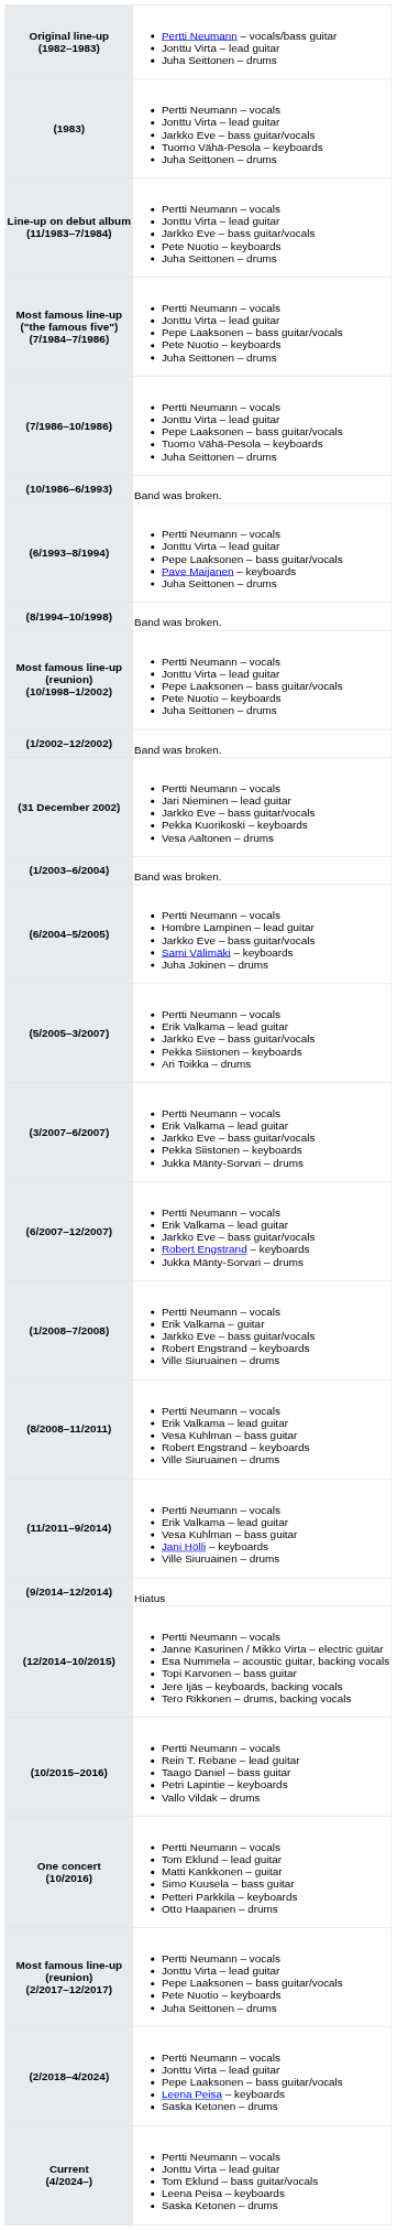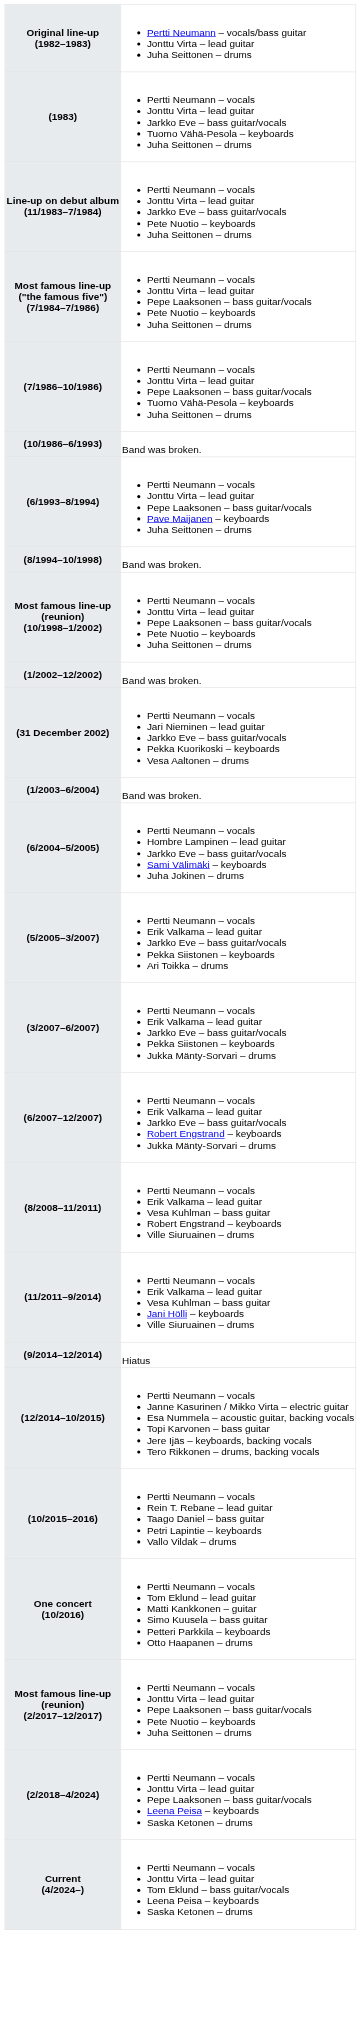 <table class="toccolours"  border="1" cellpadding="2" cellspacing="0" style="float: right; margin: 0 0 0.5em 0.5em; border-collapse: collapse; border: 1px solid #e2e2e2;">
 <tr>
 <th style="background-color: #e7ebee;">Original line-up <br>(1982–1983)</th>
 <td><br><ul><li><a href='#'>Pertti Neumann</a> – vocals/bass guitar</li><li>Jonttu Virta – lead guitar</li><li>Juha Seittonen – drums</li></ul></td>
 </tr>
 <tr>
 <th style="background-color: #e7ebee;">(1983)</th>
 <td><br><ul><li>Pertti Neumann – vocals</li><li>Jonttu Virta – lead guitar</li><li>Jarkko Eve – bass guitar/vocals</li><li>Tuomo Vähä-Pesola – keyboards</li><li>Juha Seittonen – drums</li></ul></td>
 </tr>
 <tr>
 <th style="background-color: #e7ebee;">Line-up on debut album <br>(11/1983–7/1984)</th>
 <td><br><ul><li>Pertti Neumann – vocals</li><li>Jonttu Virta – lead guitar</li><li>Jarkko Eve – bass guitar/vocals</li><li>Pete Nuotio – keyboards</li><li>Juha Seittonen – drums</li></ul></td>
 </tr>
 <tr>
 <th style="background-color: #e7ebee;">Most famous line-up <br>("the famous five")<br>(7/1984–7/1986)</th>
 <td><br><ul><li>Pertti Neumann – vocals</li><li>Jonttu Virta – lead guitar</li><li>Pepe Laaksonen – bass guitar/vocals</li><li>Pete Nuotio – keyboards</li><li>Juha Seittonen – drums</li></ul></td>
 </tr>
 <tr>
 <th style="background-color: #e7ebee;">(7/1986–10/1986)</th>
 <td><br><ul><li>Pertti Neumann – vocals</li><li>Jonttu Virta – lead guitar</li><li>Pepe Laaksonen – bass guitar/vocals</li><li>Tuomo Vähä-Pesola – keyboards</li><li>Juha Seittonen – drums</li></ul></td>
 </tr>
 <tr>
 <th style="background-color: #e7ebee;">(10/1986–6/1993)</th>
 <td><br>Band was broken.</td>
 </tr>
 <tr>
 <th style="background-color: #e7ebee;">(6/1993–8/1994)</th>
 <td><br><ul><li>Pertti Neumann – vocals</li><li>Jonttu Virta – lead guitar</li><li>Pepe Laaksonen – bass guitar/vocals</li><li><a href='#'>Pave Maijanen</a> – keyboards</li><li>Juha Seittonen – drums</li></ul></td>
 </tr>
 <tr>
 <th style="background-color: #e7ebee;">(8/1994–10/1998)</th>
 <td><br>Band was broken.</td>
 </tr>
 <tr>
 <th style="background-color: #e7ebee;">Most famous line-up <br>(reunion)<br>(10/1998–1/2002)</th>
 <td><br><ul><li>Pertti Neumann – vocals</li><li>Jonttu Virta – lead guitar</li><li>Pepe Laaksonen – bass guitar/vocals</li><li>Pete Nuotio – keyboards</li><li>Juha Seittonen – drums</li></ul></td>
 </tr>
 <tr>
 <th style="background-color: #e7ebee;">(1/2002–12/2002)</th>
 <td><br>Band was broken.</td>
 </tr>
 <tr>
 <th style="background-color: #e7ebee;">(31 December 2002)</th>
 <td><br><ul><li>Pertti Neumann – vocals</li><li>Jari Nieminen – lead guitar</li><li>Jarkko Eve – bass guitar/vocals</li><li>Pekka Kuorikoski – keyboards</li><li>Vesa Aaltonen – drums</li></ul></td>
 </tr>
 <tr>
 <th style="background-color: #e7ebee;">(1/2003–6/2004)</th>
 <td><br>Band was broken.</td>
 </tr>
 <tr>
 <th style="background-color: #e7ebee;">(6/2004–5/2005)</th>
 <td><br><ul><li>Pertti Neumann – vocals</li><li>Hombre Lampinen – lead guitar</li><li>Jarkko Eve – bass guitar/vocals</li><li><a href='#'>Sami Välimäki</a> – keyboards</li><li>Juha Jokinen – drums</li></ul></td>
 </tr>
 <tr>
 <th style="background-color: #e7ebee;">(5/2005–3/2007)</th>
 <td><br><ul><li>Pertti Neumann – vocals</li><li>Erik Valkama – lead guitar</li><li>Jarkko Eve – bass guitar/vocals</li><li>Pekka Siistonen – keyboards</li><li>Ari Toikka – drums</li></ul></td>
 </tr>
 <tr>
 <th style="background-color: #e7ebee;">(3/2007–6/2007)</th>
 <td><br><ul><li>Pertti Neumann – vocals</li><li>Erik Valkama – lead guitar</li><li>Jarkko Eve – bass guitar/vocals</li><li>Pekka Siistonen – keyboards</li><li>Jukka Mänty-Sorvari – drums</li></ul></td>
 </tr>
 <tr>
 <th style="background-color: #e7ebee;">(6/2007–12/2007)</th>
 <td><br><ul><li>Pertti Neumann – vocals</li><li>Erik Valkama – lead guitar</li><li>Jarkko Eve – bass guitar/vocals</li><li><a href='#'>Robert Engstrand</a> – keyboards</li><li>Jukka Mänty-Sorvari – drums</li></ul></td>
 </tr>
 <tr>
-<th style="background-color: #e7ebee;">(1/2008–7/2008)</th>
-<td><br><ul><li>Pertti Neumann – vocals</li><li>Erik Valkama – guitar</li><li>Jarkko Eve – bass guitar/vocals</li><li>Robert Engstrand – keyboards</li><li>Ville Siuruainen – drums</li></ul></td>
-</tr>
-<tr>
 <th style="background-color: #e7ebee;">(8/2008–11/2011)</th>
 <td><br><ul><li>Pertti Neumann – vocals</li><li>Erik Valkama – lead guitar</li><li>Vesa Kuhlman – bass guitar</li><li>Robert Engstrand – keyboards</li><li>Ville Siuruainen – drums</li></ul></td>
 </tr>
 <tr>
 <th style="background-color: #e7ebee;">(11/2011–9/2014)</th>
 <td><br><ul><li>Pertti Neumann – vocals</li><li>Erik Valkama – lead guitar</li><li>Vesa Kuhlman – bass guitar</li><li><a href='#'>Jani Hölli</a> – keyboards</li><li>Ville Siuruainen – drums</li></ul></td>
 </tr>
 <tr>
 <th style="background-color: #e7ebee;">(9/2014–12/2014)</th>
 <td><br>Hiatus</td>
 </tr>
 <tr>
 <th style="background-color: #e7ebee;">(12/2014–10/2015)</th>
 <td><br><ul><li>Pertti Neumann – vocals</li><li>Janne Kasurinen / Mikko Virta – electric guitar</li><li>Esa Nummela – acoustic guitar, backing vocals</li><li>Topi Karvonen – bass guitar</li><li>Jere Ijäs – keyboards, backing vocals</li><li>Tero Rikkonen – drums, backing vocals</li></ul></td>
 </tr>
 <tr>
 <th style="background-color: #e7ebee;"><br>(10/2015–2016)</th>
 <td><br><ul><li>Pertti Neumann – vocals</li><li>Rein T. Rebane – lead guitar</li><li>Taago Daniel – bass guitar</li><li>Petri Lapintie – keyboards</li><li>Vallo Vildak – drums</li></ul></td>
 </tr>
 <tr>
 <th style="background-color: #e7ebee;">One concert <br>(10/2016)</th>
 <td><br><ul><li>Pertti Neumann – vocals</li><li>Tom Eklund – lead guitar</li><li>Matti Kankkonen – guitar</li><li>Simo Kuusela – bass guitar</li><li>Petteri Parkkila – keyboards</li><li>Otto Haapanen – drums</li></ul></td>
 </tr>
 <tr>
 <th style="background-color: #e7ebee;">Most famous line-up <br>(reunion)<br>(2/2017–12/2017)</th>
 <td><br><ul><li>Pertti Neumann – vocals</li><li>Jonttu Virta – lead guitar</li><li>Pepe Laaksonen – bass guitar/vocals</li><li>Pete Nuotio – keyboards</li><li>Juha Seittonen – drums</li></ul></td>
 </tr>
 <tr>
 <th style="background-color: #e7ebee;">(2/2018–4/2024)</th>
 <td><br><ul><li>Pertti Neumann – vocals</li><li>Jonttu Virta – lead guitar</li><li>Pepe Laaksonen – bass guitar/vocals</li><li><a href='#'>Leena Peisa</a> – keyboards</li><li>Saska Ketonen – drums</li></ul></td>
 </tr>
 <tr>
 <th style="background-color: #e7ebee;">Current <br>(4/2024–)</th>
 <td><br><ul><li>Pertti Neumann – vocals</li><li>Jonttu Virta – lead guitar</li><li>Tom Eklund – bass guitar/vocals</li><li>Leena Peisa – keyboards</li><li>Saska Ketonen – drums</li></ul></td>
 </tr>
 </table>
